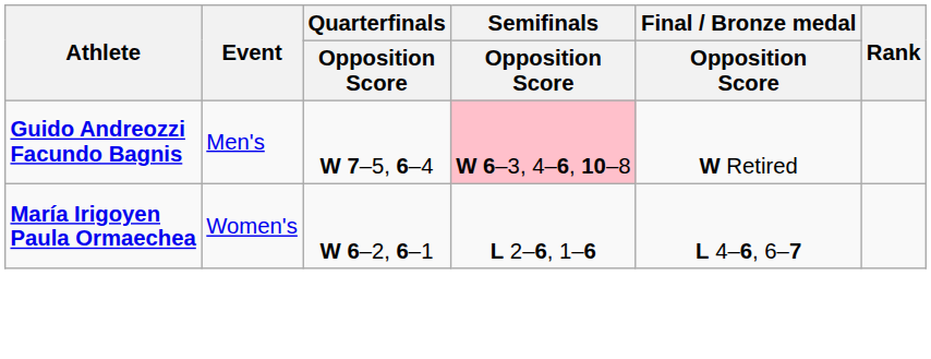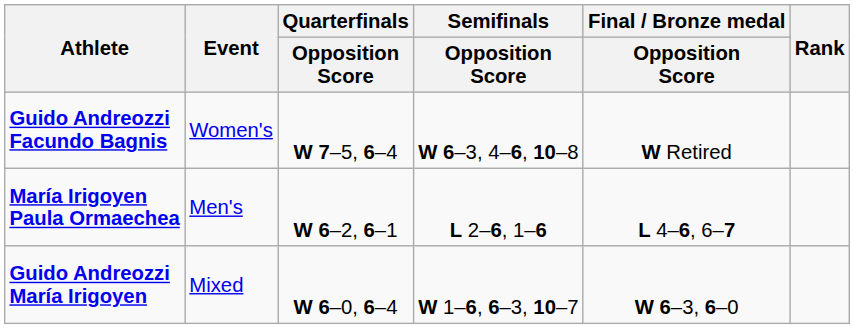 <table class="wikitable" border="1" style="font-size:90%">
 <tr>
 <th rowspan=2>Athlete</th>
 <th rowspan=2>Event</th>
 <th>Quarterfinals</th>
 <th>Semifinals</th>
 <th>Final / Bronze medal</th>
 <th rowspan=2>Rank</th>
 </tr>
 <tr>
 <th>Opposition<br>Score</th>
 <th>Opposition<br>Score</th>
 <th>Opposition<br>Score</th>
 </tr>
 <tr>
 <td><strong><a href='#'>Guido Andreozzi</a></strong><br><strong><a href='#'>Facundo Bagnis</a></strong></td>
-<td><a href='#'>Men's</a></td>
+<td><a href='#'>Women's</a></td>
 <td align=center><br><br><strong>W</strong> <strong>7</strong>–5, <strong>6</strong>–4</td>
-<td align=center style="background: pink;"><br><br><strong>W</strong> <strong>6</strong>–3, 4–<strong>6</strong>, <strong>10</strong>–8</td>
+<td align=center><br><br><strong>W</strong> <strong>6</strong>–3, 4–<strong>6</strong>, <strong>10</strong>–8</td>
 <td align=center><br><br><strong>W</strong> Retired</td>
 <td align=center></td>
 </tr>
 <tr>
 <td><strong><a href='#'>María Irigoyen</a></strong><br><strong><a href='#'>Paula Ormaechea</a></strong></td>
-<td><a href='#'>Women's</a></td>
+<td><a href='#'>Men's</a></td>
 <td align=center><br><br><strong>W</strong> <strong>6</strong>–2, <strong>6</strong>–1</td>
 <td align=center><br><br><strong>L</strong> 2–<strong>6</strong>, 1–<strong>6</strong></td>
 <td align=center><br><br><strong>L</strong> 4–<strong>6</strong>, 6–<strong>7</strong></td>
 <td align=center></td>
 </tr>
+<tr>
+<td><strong><a href='#'>Guido Andreozzi</a></strong><br><strong><a href='#'>María Irigoyen</a></strong></td>
+<td><a href='#'>Mixed</a></td>
+<td align=center><br><br><strong>W</strong> <strong>6</strong>–0, <strong>6</strong>–4</td>
+<td align=center><br><br><strong>W</strong> 1–<strong>6</strong>, <strong>6</strong>–3, <strong>10</strong>–7</td>
+<td align=center><br><br><strong>W</strong> <strong>6</strong>–3, <strong>6</strong>–0</td>
+<td align=center></td>
+</tr>
 </table>
